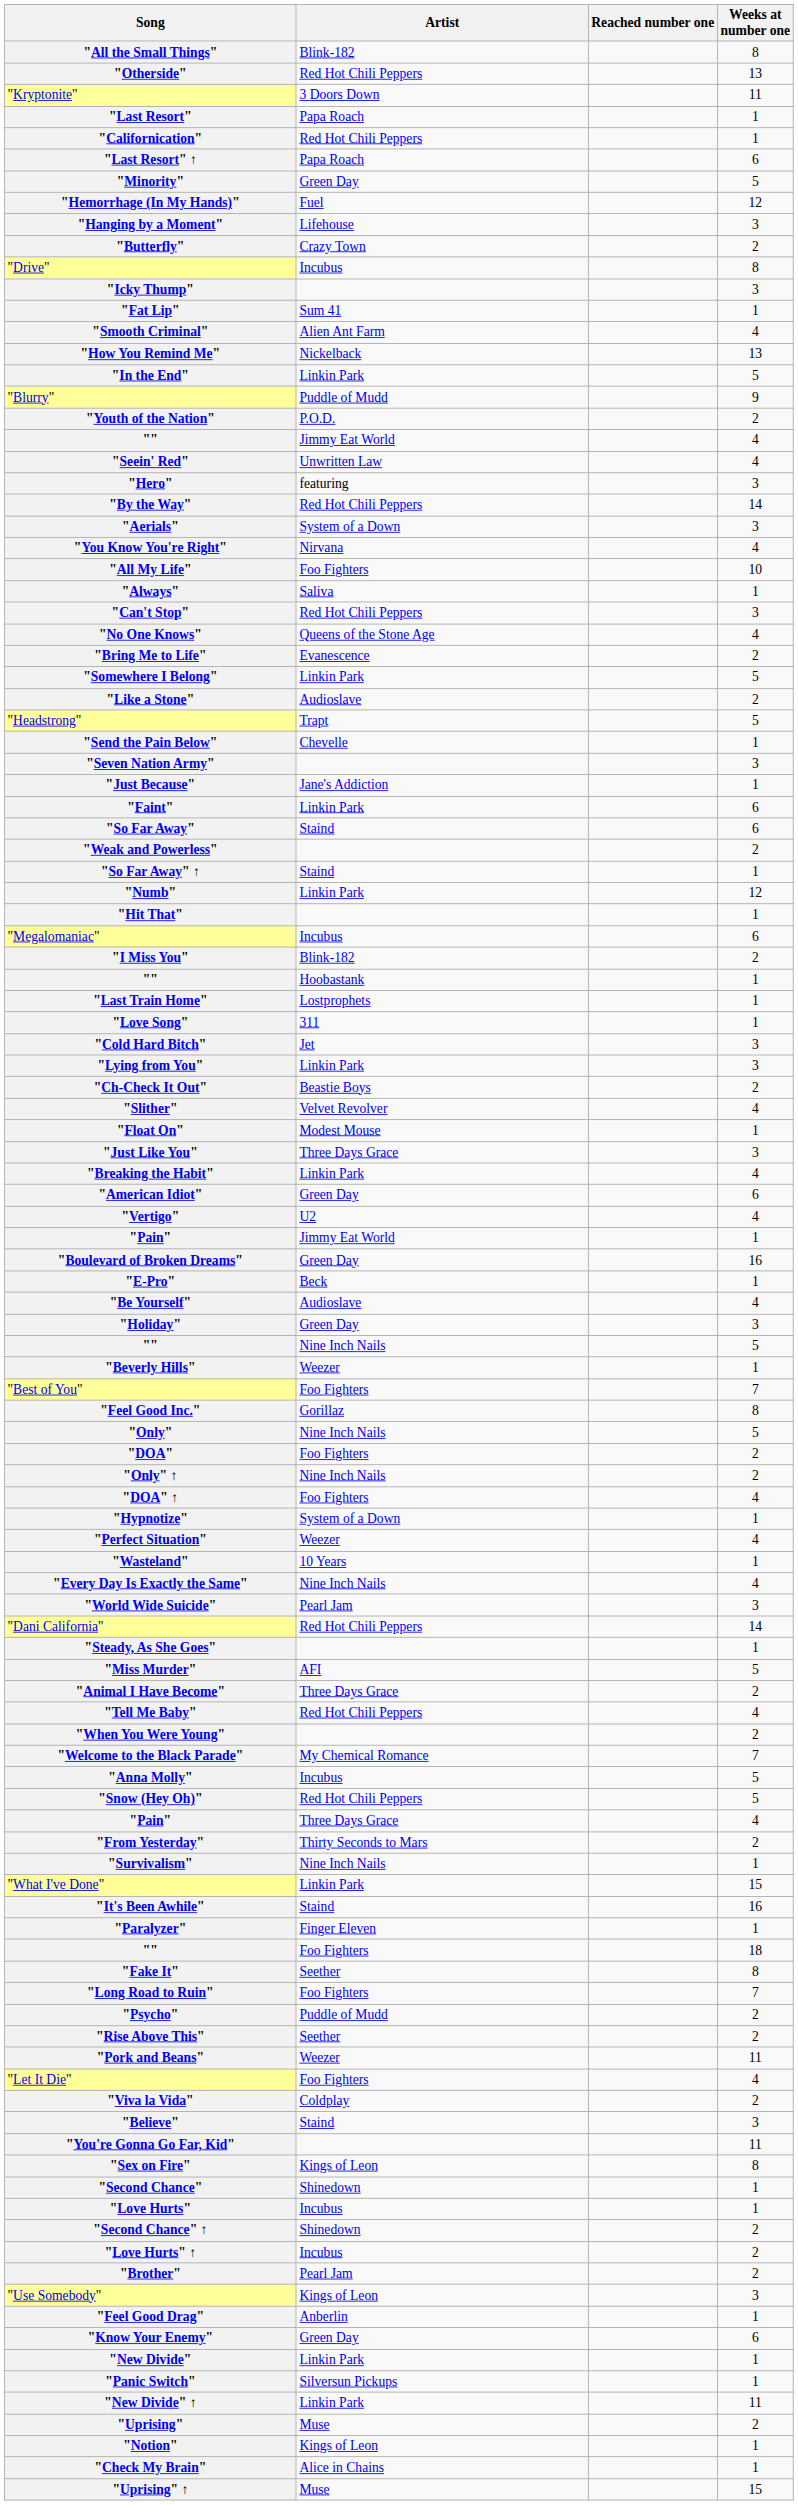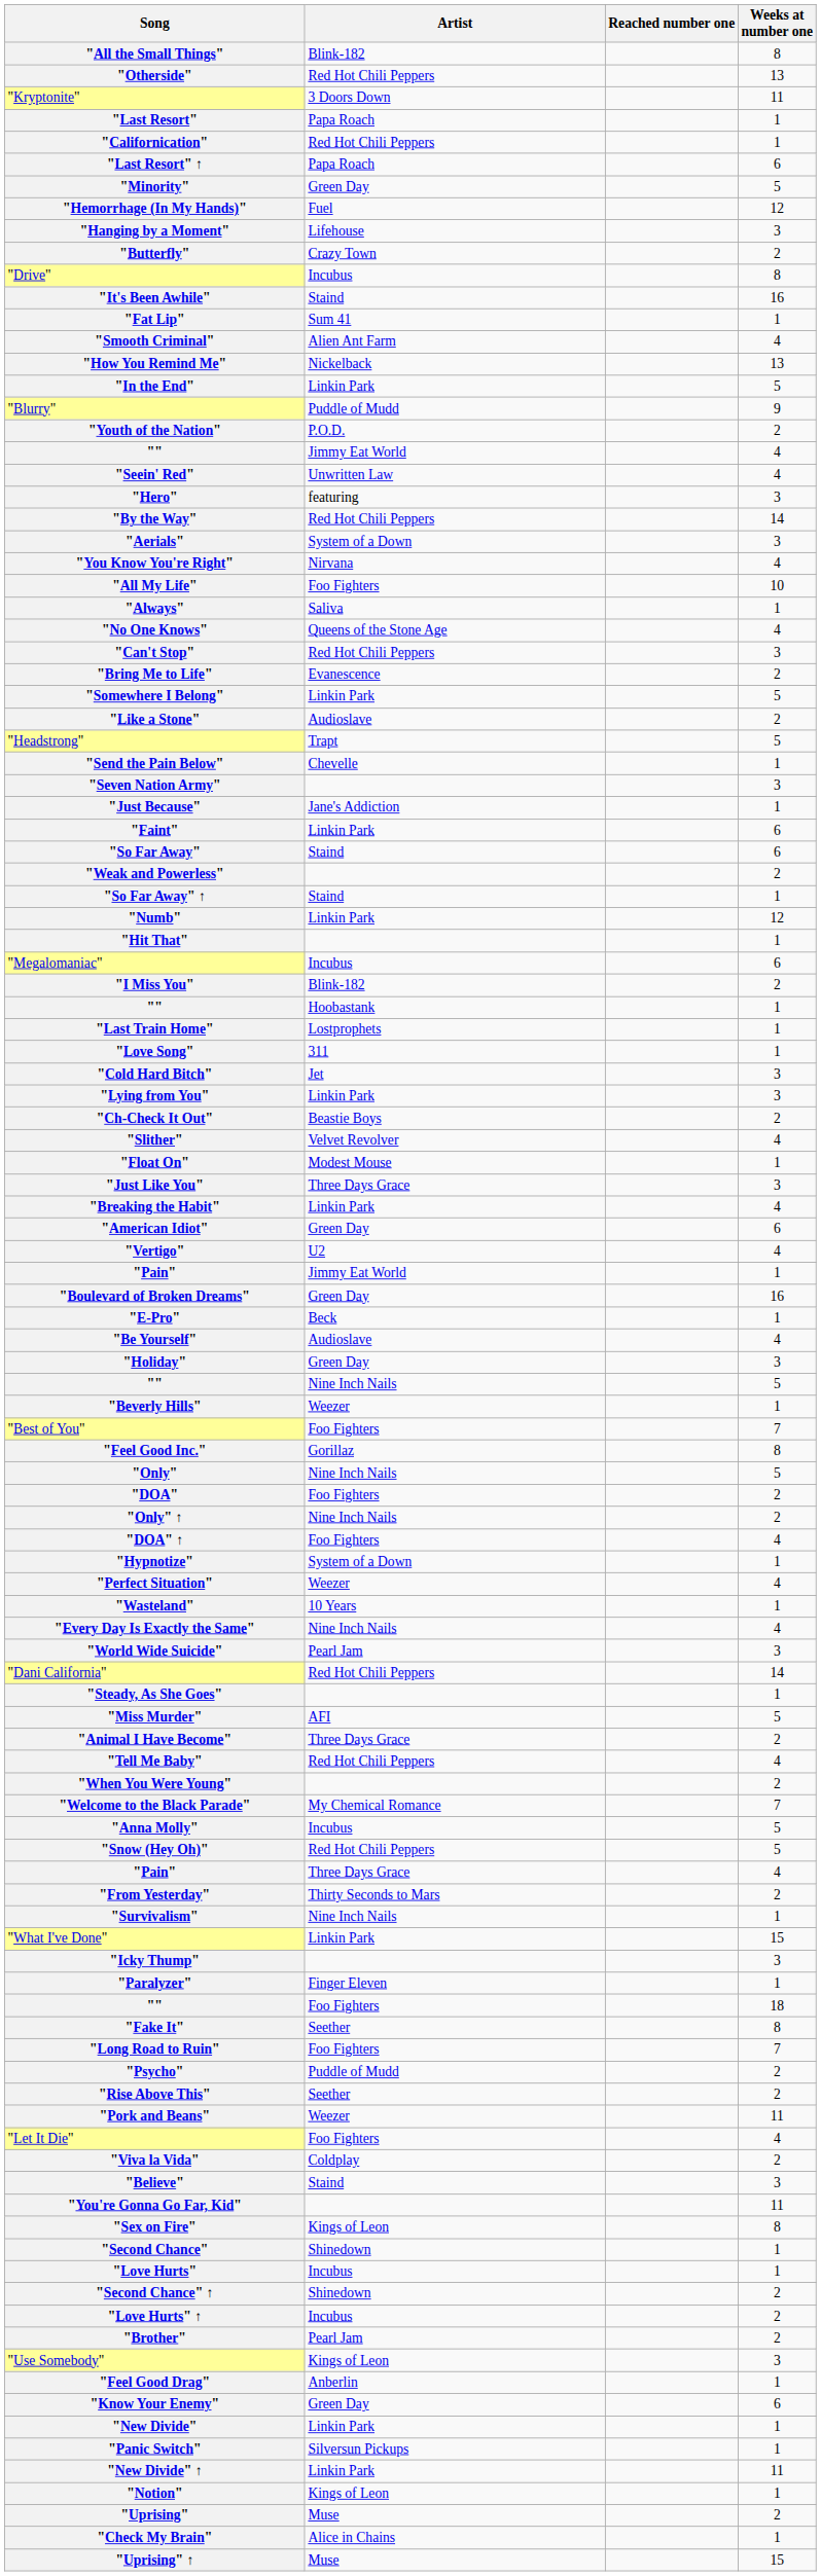 <table class="plainrowheaders sortable wikitable">
 <tr>
 <th scope="col" style="width:21em;">Song</th>
 <th scope="col" style="width:21em;">Artist</th>
 <th scope="col">Reached number one</th>
 <th scope="col">Weeks at<br>number one</th>
 </tr>
 <tr>
 <th scope="row">"<a href='#'>All the Small Things</a>"</th>
 <td><a href='#'>Blink-182</a></td>
 <td></td>
 <td align="center">8</td>
 </tr>
 <tr>
 <th scope="row">"<a href='#'>Otherside</a>"</th>
 <td><a href='#'>Red Hot Chili Peppers</a></td>
 <td></td>
 <td align="center">13</td>
 </tr>
 <tr>
 <td bgcolor="#FFFF99">"<a href='#'>Kryptonite</a>" </td>
 <td><a href='#'>3 Doors Down</a></td>
 <td></td>
 <td align="center">11</td>
 </tr>
 <tr>
 <th scope="row">"<a href='#'>Last Resort</a>"</th>
 <td><a href='#'>Papa Roach</a></td>
 <td></td>
 <td align="center">1</td>
 </tr>
 <tr>
 <th scope="row">"<a href='#'>Californication</a>"</th>
 <td><a href='#'>Red Hot Chili Peppers</a></td>
 <td></td>
 <td align="center">1</td>
 </tr>
 <tr>
 <th scope="row">"<a href='#'>Last Resort</a>" ↑</th>
 <td><a href='#'>Papa Roach</a></td>
 <td></td>
 <td align="center">6</td>
 </tr>
 <tr>
 <th scope="row">"<a href='#'>Minority</a>"</th>
 <td><a href='#'>Green Day</a></td>
 <td></td>
 <td align="center">5</td>
 </tr>
 <tr>
 <th scope="row">"<a href='#'>Hemorrhage (In My Hands)</a>"</th>
 <td><a href='#'>Fuel</a></td>
 <td></td>
 <td align="center">12</td>
 </tr>
 <tr>
 <th scope="row">"<a href='#'>Hanging by a Moment</a>"</th>
 <td><a href='#'>Lifehouse</a></td>
 <td></td>
 <td align="center">3</td>
 </tr>
 <tr>
 <th scope="row">"<a href='#'>Butterfly</a>"</th>
 <td><a href='#'>Crazy Town</a></td>
 <td></td>
 <td align="center">2</td>
 </tr>
 <tr>
 <td bgcolor="#FFFF99">"<a href='#'>Drive</a>" </td>
 <td><a href='#'>Incubus</a></td>
 <td></td>
 <td align="center">8</td>
 </tr>
 <tr>
-<th scope="row">"<a href='#'>Icky Thump</a>"</th>
+<th scope="row">"<a href='#'>It's Been Awhile</a>"</th>
+<td><a href='#'>Staind</a></td>
 <td></td>
-<td></td>
-<td align="center">3</td>
+<td align="center">16</td>
 </tr>
 <tr>
 <th scope="row">"<a href='#'>Fat Lip</a>"</th>
 <td><a href='#'>Sum 41</a></td>
 <td></td>
 <td align="center">1</td>
 </tr>
 <tr>
 <th scope="row">"<a href='#'>Smooth Criminal</a>"</th>
 <td><a href='#'>Alien Ant Farm</a></td>
 <td></td>
 <td align="center">4</td>
 </tr>
 <tr>
 <th scope="row">"<a href='#'>How You Remind Me</a>"</th>
 <td><a href='#'>Nickelback</a></td>
 <td></td>
 <td align="center">13</td>
 </tr>
 <tr>
 <th scope="row">"<a href='#'>In the End</a>"</th>
 <td><a href='#'>Linkin Park</a></td>
 <td></td>
 <td align="center">5</td>
 </tr>
 <tr>
 <td bgcolor="#FFFF99">"<a href='#'>Blurry</a>" </td>
 <td><a href='#'>Puddle of Mudd</a></td>
 <td></td>
 <td align="center">9</td>
 </tr>
 <tr>
 <th scope="row">"<a href='#'>Youth of the Nation</a>"</th>
 <td><a href='#'>P.O.D.</a></td>
 <td></td>
 <td align="center">2</td>
 </tr>
 <tr>
 <th scope="row">""</th>
 <td><a href='#'>Jimmy Eat World</a></td>
 <td></td>
 <td align="center">4</td>
 </tr>
 <tr>
 <th scope="row">"<a href='#'>Seein' Red</a>"</th>
 <td><a href='#'>Unwritten Law</a></td>
 <td></td>
 <td align="center">4</td>
 </tr>
 <tr>
 <th scope="row">"<a href='#'>Hero</a>"</th>
 <td> featuring </td>
 <td></td>
 <td align="center">3</td>
 </tr>
 <tr>
 <th scope="row">"<a href='#'>By the Way</a>"</th>
 <td><a href='#'>Red Hot Chili Peppers</a></td>
 <td></td>
 <td align="center">14</td>
 </tr>
 <tr>
 <th scope="row">"<a href='#'>Aerials</a>"</th>
 <td><a href='#'>System of a Down</a></td>
 <td></td>
 <td align="center">3</td>
 </tr>
 <tr>
 <th scope="row">"<a href='#'>You Know You're Right</a>"</th>
 <td><a href='#'>Nirvana</a></td>
 <td></td>
 <td align="center">4</td>
 </tr>
 <tr>
 <th scope="row">"<a href='#'>All My Life</a>"</th>
 <td><a href='#'>Foo Fighters</a></td>
 <td></td>
 <td align="center">10</td>
 </tr>
 <tr>
 <th scope="row">"<a href='#'>Always</a>"</th>
 <td><a href='#'>Saliva</a></td>
 <td></td>
 <td align="center">1</td>
 </tr>
 <tr>
+<th scope="row">"<a href='#'>No One Knows</a>"</th>
+<td><a href='#'>Queens of the Stone Age</a></td>
+<td></td>
+<td align="center">4</td>
+</tr>
+<tr>
 <th scope="row">"<a href='#'>Can't Stop</a>"</th>
 <td><a href='#'>Red Hot Chili Peppers</a></td>
 <td></td>
 <td align="center">3</td>
-</tr>
-<tr>
-<th scope="row">"<a href='#'>No One Knows</a>"</th>
-<td><a href='#'>Queens of the Stone Age</a></td>
-<td></td>
-<td align="center">4</td>
 </tr>
 <tr>
 <th scope="row">"<a href='#'>Bring Me to Life</a>"</th>
 <td><a href='#'>Evanescence</a></td>
 <td></td>
 <td align="center">2</td>
 </tr>
 <tr>
 <th scope="row">"<a href='#'>Somewhere I Belong</a>"</th>
 <td><a href='#'>Linkin Park</a></td>
 <td></td>
 <td align="center">5</td>
 </tr>
 <tr>
 <th scope="row">"<a href='#'>Like a Stone</a>"</th>
 <td><a href='#'>Audioslave</a></td>
 <td></td>
 <td align="center">2</td>
 </tr>
 <tr>
 <td bgcolor="#FFFF99">"<a href='#'>Headstrong</a>"  </td>
 <td><a href='#'>Trapt</a></td>
 <td></td>
 <td align="center">5</td>
 </tr>
 <tr>
 <th scope="row">"<a href='#'>Send the Pain Below</a>"</th>
 <td><a href='#'>Chevelle</a></td>
 <td></td>
 <td align="center">1</td>
 </tr>
 <tr>
 <th scope="row">"<a href='#'>Seven Nation Army</a>"</th>
 <td></td>
 <td></td>
 <td align="center">3</td>
 </tr>
 <tr>
 <th scope="row">"<a href='#'>Just Because</a>"</th>
 <td><a href='#'>Jane's Addiction</a></td>
 <td></td>
 <td align="center">1</td>
 </tr>
 <tr>
 <th scope="row">"<a href='#'>Faint</a>"</th>
 <td><a href='#'>Linkin Park</a></td>
 <td></td>
 <td align="center">6</td>
 </tr>
 <tr>
 <th scope="row">"<a href='#'>So Far Away</a>"</th>
 <td><a href='#'>Staind</a></td>
 <td></td>
 <td align="center">6</td>
 </tr>
 <tr>
 <th scope="row">"<a href='#'>Weak and Powerless</a>"</th>
 <td></td>
 <td></td>
 <td align="center">2</td>
 </tr>
 <tr>
 <th scope="row">"<a href='#'>So Far Away</a>" ↑</th>
 <td><a href='#'>Staind</a></td>
 <td></td>
 <td align="center">1</td>
 </tr>
 <tr>
 <th scope="row">"<a href='#'>Numb</a>"</th>
 <td><a href='#'>Linkin Park</a></td>
 <td></td>
 <td align="center">12</td>
 </tr>
 <tr>
 <th scope="row">"<a href='#'>Hit That</a>"</th>
 <td></td>
 <td></td>
 <td align="center">1</td>
 </tr>
 <tr>
 <td bgcolor="#FFFF99">"<a href='#'>Megalomaniac</a>" </td>
 <td><a href='#'>Incubus</a></td>
 <td></td>
 <td align="center">6</td>
 </tr>
 <tr>
 <th scope="row">"<a href='#'>I Miss You</a>"</th>
 <td><a href='#'>Blink-182</a></td>
 <td></td>
 <td align="center">2</td>
 </tr>
 <tr>
 <th scope="row">""</th>
 <td><a href='#'>Hoobastank</a></td>
 <td></td>
 <td align="center">1</td>
 </tr>
 <tr>
 <th scope="row">"<a href='#'>Last Train Home</a>"</th>
 <td><a href='#'>Lostprophets</a></td>
 <td></td>
 <td align="center">1</td>
 </tr>
 <tr>
 <th scope="row">"<a href='#'>Love Song</a>"</th>
 <td><a href='#'>311</a></td>
 <td></td>
 <td align="center">1</td>
 </tr>
 <tr>
 <th scope="row">"<a href='#'>Cold Hard Bitch</a>"</th>
 <td><a href='#'>Jet</a></td>
 <td></td>
 <td align="center">3</td>
 </tr>
 <tr>
 <th scope="row">"<a href='#'>Lying from You</a>"</th>
 <td><a href='#'>Linkin Park</a></td>
 <td></td>
 <td align="center">3</td>
 </tr>
 <tr>
 <th scope="row">"<a href='#'>Ch-Check It Out</a>"</th>
 <td><a href='#'>Beastie Boys</a></td>
 <td></td>
 <td align="center">2</td>
 </tr>
 <tr>
 <th scope="row">"<a href='#'>Slither</a>"</th>
 <td><a href='#'>Velvet Revolver</a></td>
 <td></td>
 <td align="center">4</td>
 </tr>
 <tr>
 <th scope="row">"<a href='#'>Float On</a>"</th>
 <td><a href='#'>Modest Mouse</a></td>
 <td></td>
 <td align="center">1</td>
 </tr>
 <tr>
 <th scope="row">"<a href='#'>Just Like You</a>"</th>
 <td><a href='#'>Three Days Grace</a></td>
 <td></td>
 <td align="center">3</td>
 </tr>
 <tr>
 <th scope="row">"<a href='#'>Breaking the Habit</a>"</th>
 <td><a href='#'>Linkin Park</a></td>
 <td></td>
 <td align="center">4</td>
 </tr>
 <tr>
 <th scope="row">"<a href='#'>American Idiot</a>"</th>
 <td><a href='#'>Green Day</a></td>
 <td></td>
 <td align="center">6</td>
 </tr>
 <tr>
 <th scope="row">"<a href='#'>Vertigo</a>"</th>
 <td><a href='#'>U2</a></td>
 <td></td>
 <td align="center">4</td>
 </tr>
 <tr>
 <th scope="row">"<a href='#'>Pain</a>"</th>
 <td><a href='#'>Jimmy Eat World</a></td>
 <td></td>
 <td align="center">1</td>
 </tr>
 <tr>
 <th scope="row">"<a href='#'>Boulevard of Broken Dreams</a>"</th>
 <td><a href='#'>Green Day</a></td>
 <td></td>
 <td align="center">16</td>
 </tr>
 <tr>
 <th scope="row">"<a href='#'>E-Pro</a>"</th>
 <td><a href='#'>Beck</a></td>
 <td></td>
 <td align="center">1</td>
 </tr>
 <tr>
 <th scope="row">"<a href='#'>Be Yourself</a>"</th>
 <td><a href='#'>Audioslave</a></td>
 <td></td>
 <td align="center">4</td>
 </tr>
 <tr>
 <th scope="row">"<a href='#'>Holiday</a>"</th>
 <td><a href='#'>Green Day</a></td>
 <td></td>
 <td align="center">3</td>
 </tr>
 <tr>
 <th scope="row">""</th>
 <td><a href='#'>Nine Inch Nails</a></td>
 <td></td>
 <td align="center">5</td>
 </tr>
 <tr>
 <th scope="row">"<a href='#'>Beverly Hills</a>"</th>
 <td><a href='#'>Weezer</a></td>
 <td></td>
 <td align="center">1</td>
 </tr>
 <tr>
 <td bgcolor="#FFFF99">"<a href='#'>Best of You</a>" </td>
 <td><a href='#'>Foo Fighters</a></td>
 <td></td>
 <td align="center">7</td>
 </tr>
 <tr>
 <th scope="row">"<a href='#'>Feel Good Inc.</a>"</th>
 <td><a href='#'>Gorillaz</a></td>
 <td></td>
 <td align="center">8</td>
 </tr>
 <tr>
 <th scope="row">"<a href='#'>Only</a>"</th>
 <td><a href='#'>Nine Inch Nails</a></td>
 <td></td>
 <td align="center">5</td>
 </tr>
 <tr>
 <th scope="row">"<a href='#'>DOA</a>"</th>
 <td><a href='#'>Foo Fighters</a></td>
 <td></td>
 <td align="center">2</td>
 </tr>
 <tr>
 <th scope="row">"<a href='#'>Only</a>" ↑</th>
 <td><a href='#'>Nine Inch Nails</a></td>
 <td></td>
 <td align="center">2</td>
 </tr>
 <tr>
 <th scope="row">"<a href='#'>DOA</a>" ↑</th>
 <td><a href='#'>Foo Fighters</a></td>
 <td></td>
 <td align="center">4</td>
 </tr>
 <tr>
 <th scope="row">"<a href='#'>Hypnotize</a>"</th>
 <td><a href='#'>System of a Down</a></td>
 <td></td>
 <td align="center">1</td>
 </tr>
 <tr>
 <th scope="row">"<a href='#'>Perfect Situation</a>"</th>
 <td><a href='#'>Weezer</a></td>
 <td></td>
 <td align="center">4</td>
 </tr>
 <tr>
 <th scope="row">"<a href='#'>Wasteland</a>"</th>
 <td><a href='#'>10 Years</a></td>
 <td></td>
 <td align="center">1</td>
 </tr>
 <tr>
 <th scope="row">"<a href='#'>Every Day Is Exactly the Same</a>"</th>
 <td><a href='#'>Nine Inch Nails</a></td>
 <td></td>
 <td align="center">4</td>
 </tr>
 <tr>
 <th scope="row">"<a href='#'>World Wide Suicide</a>"</th>
 <td><a href='#'>Pearl Jam</a></td>
 <td></td>
 <td align="center">3</td>
 </tr>
 <tr>
 <td bgcolor="#FFFF99">"<a href='#'>Dani California</a>" </td>
 <td><a href='#'>Red Hot Chili Peppers</a></td>
 <td></td>
 <td align="center">14</td>
 </tr>
 <tr>
 <th scope="row">"<a href='#'>Steady, As She Goes</a>"</th>
 <td></td>
 <td></td>
 <td align="center">1</td>
 </tr>
 <tr>
 <th scope="row">"<a href='#'>Miss Murder</a>"</th>
 <td><a href='#'>AFI</a></td>
 <td></td>
 <td align="center">5</td>
 </tr>
 <tr>
 <th scope="row">"<a href='#'>Animal I Have Become</a>"</th>
 <td><a href='#'>Three Days Grace</a></td>
 <td></td>
 <td align="center">2</td>
 </tr>
 <tr>
 <th scope="row">"<a href='#'>Tell Me Baby</a>"</th>
 <td><a href='#'>Red Hot Chili Peppers</a></td>
 <td></td>
 <td align="center">4</td>
 </tr>
 <tr>
 <th scope="row">"<a href='#'>When You Were Young</a>"</th>
 <td></td>
 <td></td>
 <td align="center">2</td>
 </tr>
 <tr>
 <th scope="row">"<a href='#'>Welcome to the Black Parade</a>"</th>
 <td><a href='#'>My Chemical Romance</a></td>
 <td></td>
 <td align="center">7</td>
 </tr>
 <tr>
 <th scope="row">"<a href='#'>Anna Molly</a>"</th>
 <td><a href='#'>Incubus</a></td>
 <td></td>
 <td align="center">5</td>
 </tr>
 <tr>
 <th scope="row">"<a href='#'>Snow (Hey Oh)</a>"</th>
 <td><a href='#'>Red Hot Chili Peppers</a></td>
 <td></td>
 <td align="center">5</td>
 </tr>
 <tr>
 <th scope="row">"<a href='#'>Pain</a>"</th>
 <td><a href='#'>Three Days Grace</a></td>
 <td></td>
 <td align="center">4</td>
 </tr>
 <tr>
 <th scope="row">"<a href='#'>From Yesterday</a>"</th>
 <td><a href='#'>Thirty Seconds to Mars</a></td>
 <td></td>
 <td align="center">2</td>
 </tr>
 <tr>
 <th scope="row">"<a href='#'>Survivalism</a>"</th>
 <td><a href='#'>Nine Inch Nails</a></td>
 <td></td>
 <td align="center">1</td>
 </tr>
 <tr>
 <td bgcolor="#FFFF99">"<a href='#'>What I've Done</a>" </td>
 <td><a href='#'>Linkin Park</a></td>
 <td></td>
 <td align="center">15</td>
 </tr>
 <tr>
-<th scope="row">"<a href='#'>It's Been Awhile</a>"</th>
-<td><a href='#'>Staind</a></td>
+<th scope="row">"<a href='#'>Icky Thump</a>"</th>
 <td></td>
-<td align="center">16</td>
+<td></td>
+<td align="center">3</td>
 </tr>
 <tr>
 <th scope="row">"<a href='#'>Paralyzer</a>"</th>
 <td><a href='#'>Finger Eleven</a></td>
 <td></td>
 <td align="center">1</td>
 </tr>
 <tr>
 <th scope="row">""</th>
 <td><a href='#'>Foo Fighters</a></td>
 <td></td>
 <td align="center">18</td>
 </tr>
 <tr>
 <th scope="row">"<a href='#'>Fake It</a>"</th>
 <td><a href='#'>Seether</a></td>
 <td></td>
 <td align="center">8</td>
 </tr>
 <tr>
 <th scope="row">"<a href='#'>Long Road to Ruin</a>"</th>
 <td><a href='#'>Foo Fighters</a></td>
 <td></td>
 <td align="center">7</td>
 </tr>
 <tr>
 <th scope="row">"<a href='#'>Psycho</a>"</th>
 <td><a href='#'>Puddle of Mudd</a></td>
 <td></td>
 <td align="center">2</td>
 </tr>
 <tr>
 <th scope="row">"<a href='#'>Rise Above This</a>"</th>
 <td><a href='#'>Seether</a></td>
 <td></td>
 <td align="center">2</td>
 </tr>
 <tr>
 <th scope="row">"<a href='#'>Pork and Beans</a>"</th>
 <td><a href='#'>Weezer</a></td>
 <td></td>
 <td align="center">11</td>
 </tr>
 <tr>
 <td bgcolor="#FFFF99">"<a href='#'>Let It Die</a>" </td>
 <td><a href='#'>Foo Fighters</a></td>
 <td></td>
 <td align="center">4</td>
 </tr>
 <tr>
 <th scope="row">"<a href='#'>Viva la Vida</a>"</th>
 <td><a href='#'>Coldplay</a></td>
 <td></td>
 <td align="center">2</td>
 </tr>
 <tr>
 <th scope="row">"<a href='#'>Believe</a>"</th>
 <td><a href='#'>Staind</a></td>
 <td></td>
 <td align="center">3</td>
 </tr>
 <tr>
 <th scope="row">"<a href='#'>You're Gonna Go Far, Kid</a>"</th>
 <td></td>
 <td></td>
 <td align="center">11</td>
 </tr>
 <tr>
 <th scope="row">"<a href='#'>Sex on Fire</a>"</th>
 <td><a href='#'>Kings of Leon</a></td>
 <td></td>
 <td align="center">8</td>
 </tr>
 <tr>
 <th scope="row">"<a href='#'>Second Chance</a>"</th>
 <td><a href='#'>Shinedown</a></td>
 <td></td>
 <td align="center">1</td>
 </tr>
 <tr>
 <th scope="row">"<a href='#'>Love Hurts</a>"</th>
 <td><a href='#'>Incubus</a></td>
 <td></td>
 <td align="center">1</td>
 </tr>
 <tr>
 <th scope="row">"<a href='#'>Second Chance</a>" ↑</th>
 <td><a href='#'>Shinedown</a></td>
 <td></td>
 <td align="center">2</td>
 </tr>
 <tr>
 <th scope="row">"<a href='#'>Love Hurts</a>" ↑</th>
 <td><a href='#'>Incubus</a></td>
 <td></td>
 <td align="center">2</td>
 </tr>
 <tr>
 <th scope="row">"<a href='#'>Brother</a>"</th>
 <td><a href='#'>Pearl Jam</a></td>
 <td></td>
 <td align="center">2</td>
 </tr>
 <tr>
 <td bgcolor="#FFFF99">"<a href='#'>Use Somebody</a>" </td>
 <td><a href='#'>Kings of Leon</a></td>
 <td></td>
 <td align="center">3</td>
 </tr>
 <tr>
 <th scope="row">"<a href='#'>Feel Good Drag</a>"</th>
 <td><a href='#'>Anberlin</a></td>
 <td></td>
 <td align="center">1</td>
 </tr>
 <tr>
 <th scope="row">"<a href='#'>Know Your Enemy</a>"</th>
 <td><a href='#'>Green Day</a></td>
 <td></td>
 <td align="center">6</td>
 </tr>
 <tr>
 <th scope="row">"<a href='#'>New Divide</a>"</th>
 <td><a href='#'>Linkin Park</a></td>
 <td></td>
 <td align="center">1</td>
 </tr>
 <tr>
 <th scope="row">"<a href='#'>Panic Switch</a>"</th>
 <td><a href='#'>Silversun Pickups</a></td>
 <td></td>
 <td align="center">1</td>
 </tr>
 <tr>
 <th scope="row">"<a href='#'>New Divide</a>" ↑</th>
 <td><a href='#'>Linkin Park</a></td>
 <td></td>
 <td align="center">11</td>
 </tr>
 <tr>
+<th scope="row">"<a href='#'>Notion</a>"</th>
+<td><a href='#'>Kings of Leon</a></td>
+<td></td>
+<td align="center">1</td>
+</tr>
+<tr>
 <th scope="row">"<a href='#'>Uprising</a>"</th>
 <td><a href='#'>Muse</a></td>
 <td></td>
 <td align="center">2</td>
-</tr>
-<tr>
-<th scope="row">"<a href='#'>Notion</a>"</th>
-<td><a href='#'>Kings of Leon</a></td>
-<td></td>
-<td align="center">1</td>
 </tr>
 <tr>
 <th scope="row">"<a href='#'>Check My Brain</a>"</th>
 <td><a href='#'>Alice in Chains</a></td>
 <td></td>
 <td align="center">1</td>
 </tr>
 <tr>
 <th scope="row">"<a href='#'>Uprising</a>" ↑</th>
 <td><a href='#'>Muse</a></td>
 <td></td>
 <td align="center">15</td>
 </tr>
 </table>
